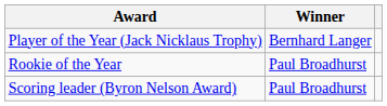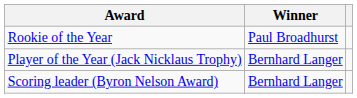 <table class="wikitable">
 <tr>
 <th>Award</th>
 <th>Winner</th>
 <th></th>
 </tr>
 <tr>
+<td><a href='#'>Rookie of the Year</a></td>
+<td> <a href='#'>Paul Broadhurst</a></td>
+<td></td>
+</tr>
+<tr>
 <td><a href='#'>Player of the Year (Jack Nicklaus Trophy)</a></td>
 <td> <a href='#'>Bernhard Langer</a></td>
 <td></td>
 </tr>
 <tr>
-<td><a href='#'>Rookie of the Year</a></td>
-<td> <a href='#'>Paul Broadhurst</a></td>
-<td></td>
-</tr>
-<tr>
 <td><a href='#'>Scoring leader (Byron Nelson Award)</a></td>
-<td> <a href='#'>Paul Broadhurst</a></td>
+<td> <a href='#'>Bernhard Langer</a></td>
 <td></td>
 </tr>
 </table>
